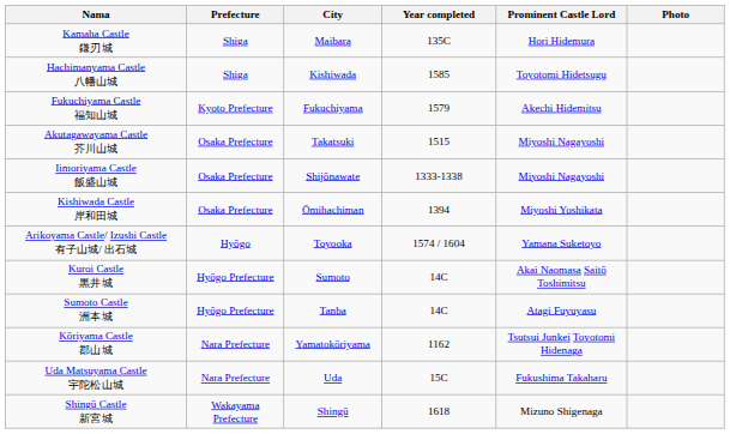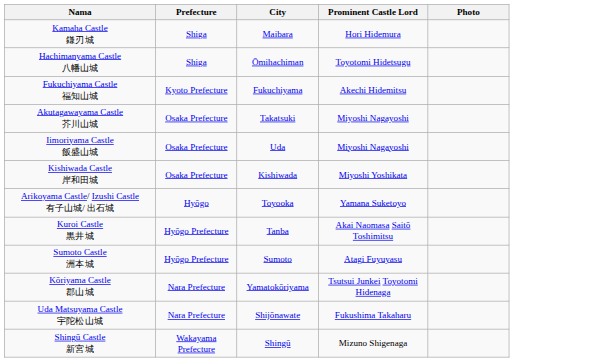 <table class="wikitable" style="text-align:center; font-size:small;">
 <tr>
 <th style="width: 210px;">Nama</th>
 <th style="width: 110px;">Prefecture</th>
 <th style="width: 110px;">City</th>
-<th style="width: 130px;">Year completed</th>
 <th style="width: 150px;">Prominent Castle Lord</th>
 <th style="width: 110px;">Photo</th>
 </tr>
 <tr>
 <td><a href='#'>Kamaha Castle</a><br>鎌刃城</td>
 <td><a href='#'>Shiga</a></td>
 <td><a href='#'>Maibara</a></td>
-<td>135C</td>
 <td><a href='#'>Hori Hidemura</a></td>
 <td><br></td>
 </tr>
 <tr>
 <td><a href='#'>Hachimanyama Castle</a><br>八幡山城</td>
 <td><a href='#'>Shiga</a></td>
-<td><a href='#'>Kishiwada</a></td>
-<td>1585</td>
+<td><a href='#'>Ōmihachiman</a></td>
 <td><a href='#'>Toyotomi Hidetsugu</a></td>
 <td></td>
 </tr>
 <tr>
 <td><a href='#'>Fukuchiyama Castle</a><br>福知山城</td>
 <td><a href='#'>Kyoto Prefecture</a></td>
 <td><a href='#'>Fukuchiyama</a></td>
-<td>1579</td>
 <td><a href='#'>Akechi Hidemitsu</a></td>
 <td></td>
 </tr>
 <tr>
 <td><a href='#'>Akutagawayama Castle</a><br>芥川山城</td>
 <td><a href='#'>Osaka Prefecture</a></td>
 <td><a href='#'>Takatsuki</a></td>
-<td>1515</td>
 <td><a href='#'>Miyoshi Nagayoshi</a></td>
 <td></td>
 </tr>
 <tr>
 <td><a href='#'>Iimoriyama Castle</a><br>飯盛山城</td>
 <td><a href='#'>Osaka Prefecture</a></td>
-<td><a href='#'>Shijōnawate</a></td>
-<td>1333-1338</td>
+<td><a href='#'>Uda</a></td>
 <td><a href='#'>Miyoshi Nagayoshi</a></td>
 <td></td>
 </tr>
 <tr>
 <td><a href='#'>Kishiwada Castle</a><br>岸和田城</td>
 <td><a href='#'>Osaka Prefecture</a></td>
-<td><a href='#'>Ōmihachiman</a></td>
-<td>1394</td>
+<td><a href='#'>Kishiwada</a></td>
 <td><a href='#'>Miyoshi Yoshikata</a></td>
 <td></td>
 </tr>
 <tr>
 <td><a href='#'>Arikoyama Castle</a>/ <a href='#'>Izushi Castle</a><br>有子山城/ 出石城</td>
 <td><a href='#'>Hyōgo</a></td>
 <td><a href='#'>Toyooka</a></td>
-<td>1574 / 1604</td>
 <td><a href='#'>Yamana Suketoyo</a></td>
 <td> </td>
 </tr>
 <tr>
 <td><a href='#'>Kuroi Castle</a><br>黒井城</td>
 <td><a href='#'>Hyōgo Prefecture</a></td>
-<td><a href='#'>Sumoto</a></td>
-<td>14C</td>
+<td><a href='#'>Tanba</a></td>
 <td><a href='#'>Akai Naomasa</a> <a href='#'>Saitō Toshimitsu</a></td>
 <td></td>
 </tr>
 <tr>
 <td><a href='#'>Sumoto Castle</a><br>洲本城</td>
 <td><a href='#'>Hyōgo Prefecture</a></td>
-<td><a href='#'>Tanba</a></td>
-<td>14C</td>
+<td><a href='#'>Sumoto</a></td>
 <td><a href='#'>Atagi Fuyuyasu</a></td>
 <td></td>
 </tr>
 <tr>
 <td><a href='#'>Kōriyama Castle</a><br>郡山城</td>
 <td><a href='#'>Nara Prefecture</a></td>
 <td><a href='#'>Yamatokōriyama</a></td>
-<td>1162</td>
 <td><a href='#'>Tsutsui Junkei</a> <a href='#'>Toyotomi Hidenaga</a></td>
 <td></td>
 </tr>
 <tr>
 <td><a href='#'>Uda Matsuyama Castle</a><br>宇陀松山城</td>
 <td><a href='#'>Nara Prefecture</a></td>
-<td><a href='#'>Uda</a></td>
-<td>15C</td>
+<td><a href='#'>Shijōnawate</a></td>
 <td><a href='#'>Fukushima Takaharu </a></td>
 <td></td>
 </tr>
 <tr>
 <td><a href='#'>Shingū Castle</a><br>新宮城</td>
 <td><a href='#'>Wakayama Prefecture</a></td>
 <td><a href='#'>Shingū</a></td>
-<td>1618</td>
 <td>Mizuno Shigenaga</td>
 <td></td>
 </tr>
 </table>
